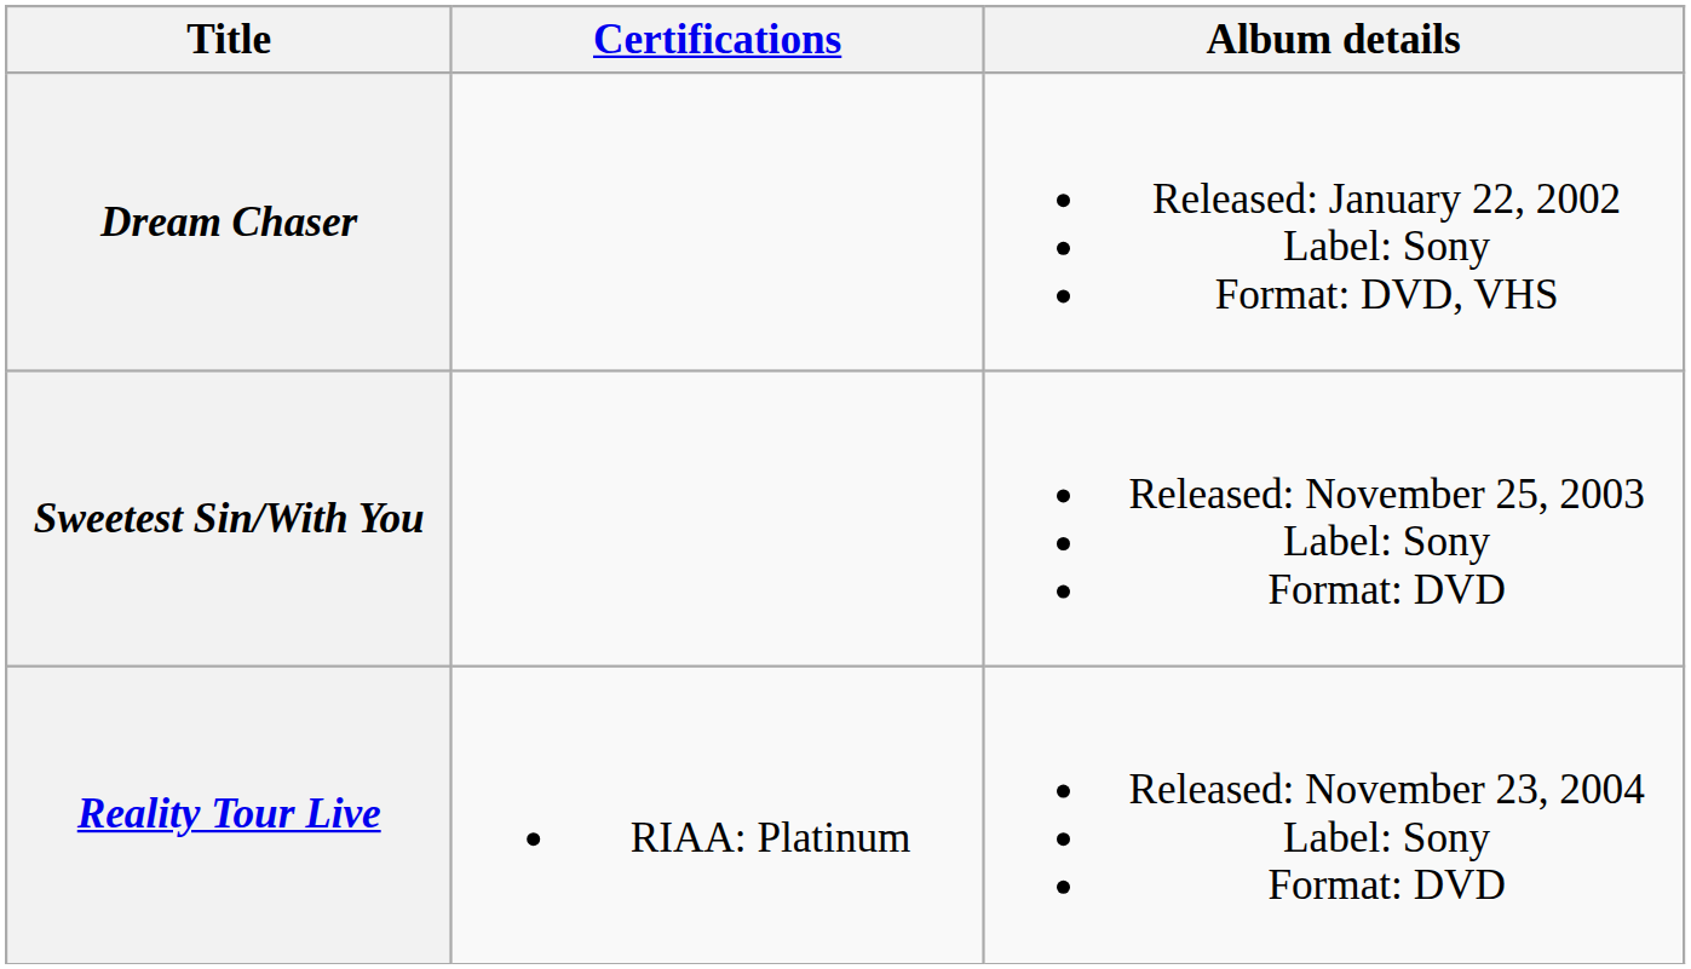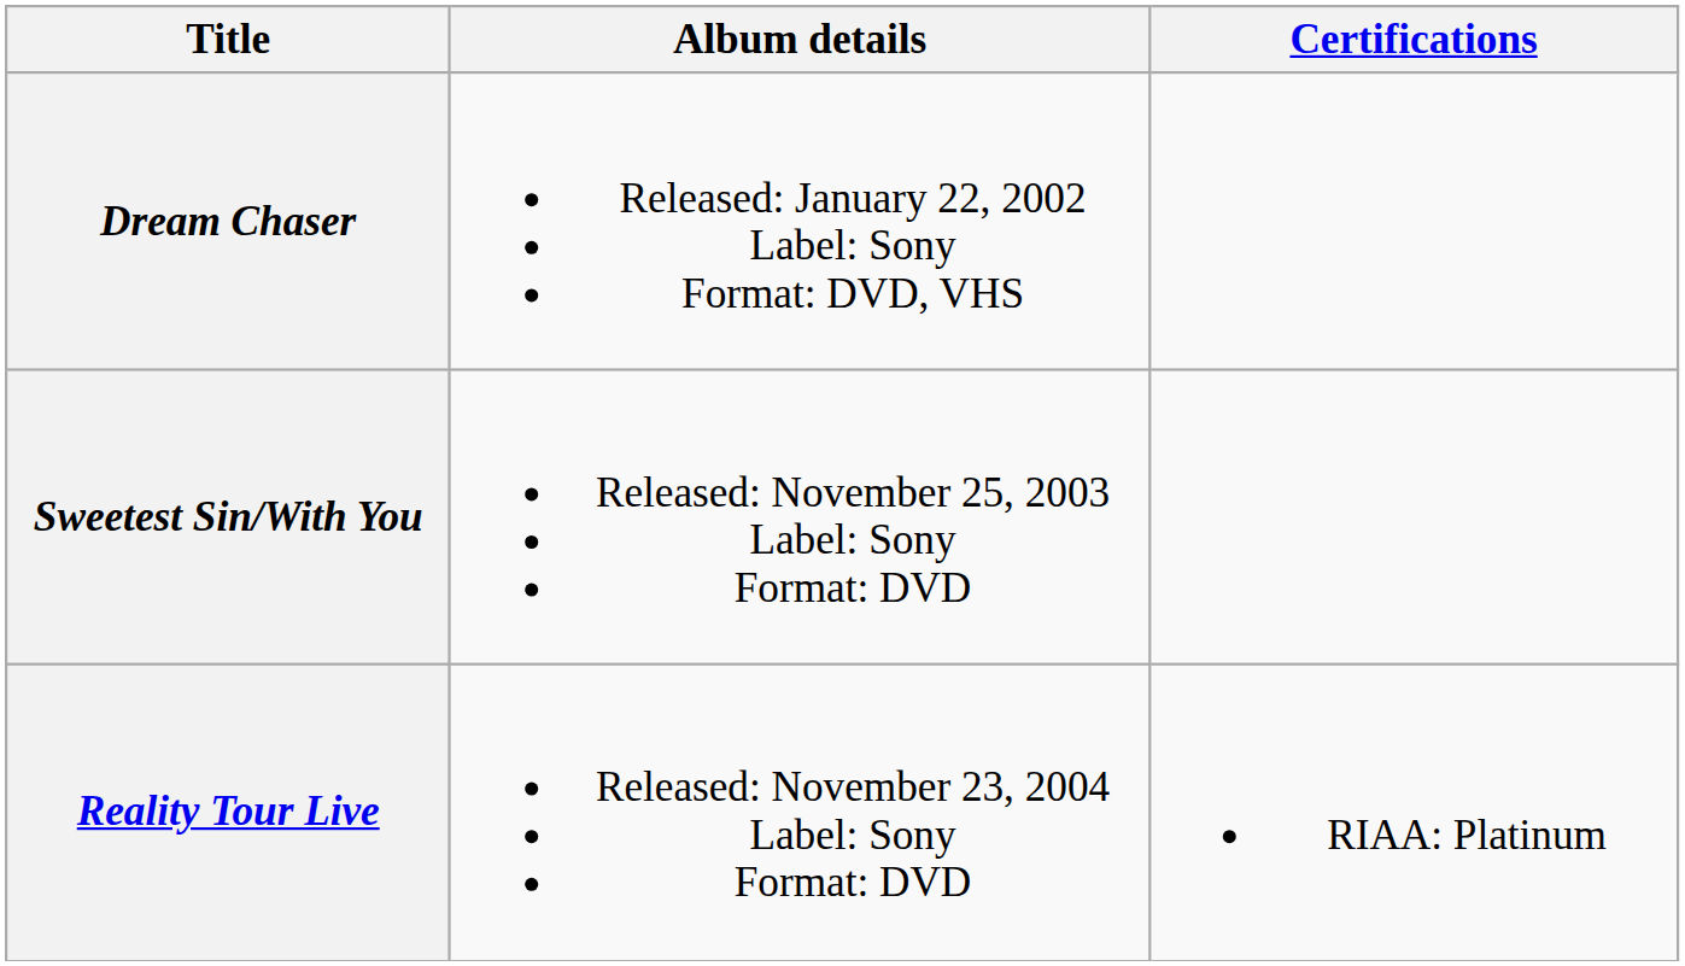 <table class="wikitable plainrowheaders" style="text-align:center;">
 <tr>
 <th scope="col" style="width:10em;">Title</th>
+<th scope="col" style="width:16em;">Album details</th>
 <th scope="col" style="width:12em;"><a href='#'>Certifications</a></th>
-<th scope="col" style="width:16em;">Album details</th>
 </tr>
 <tr>
 <th scope="row"><em>Dream Chaser</em></th>
+<td><br><ul><li>Released: January 22, 2002</li><li>Label: Sony</li><li>Format: DVD, VHS</li></ul></td>
 <td></td>
-<td><br><ul><li>Released: January 22, 2002</li><li>Label: Sony</li><li>Format: DVD, VHS</li></ul></td>
 </tr>
 <tr>
 <th scope="row"><em>Sweetest Sin/With You</em></th>
+<td><br><ul><li>Released: November 25, 2003</li><li>Label: Sony</li><li>Format: DVD</li></ul></td>
 <td></td>
-<td><br><ul><li>Released: November 25, 2003</li><li>Label: Sony</li><li>Format: DVD</li></ul></td>
 </tr>
 <tr>
 <th scope="row"><em><a href='#'>Reality Tour Live</a></em></th>
+<td><br><ul><li>Released: November 23, 2004</li><li>Label: Sony</li><li>Format: DVD</li></ul></td>
 <td><br><ul><li>RIAA: Platinum</li></ul></td>
-<td><br><ul><li>Released: November 23, 2004</li><li>Label: Sony</li><li>Format: DVD</li></ul></td>
 </tr>
 </table>
